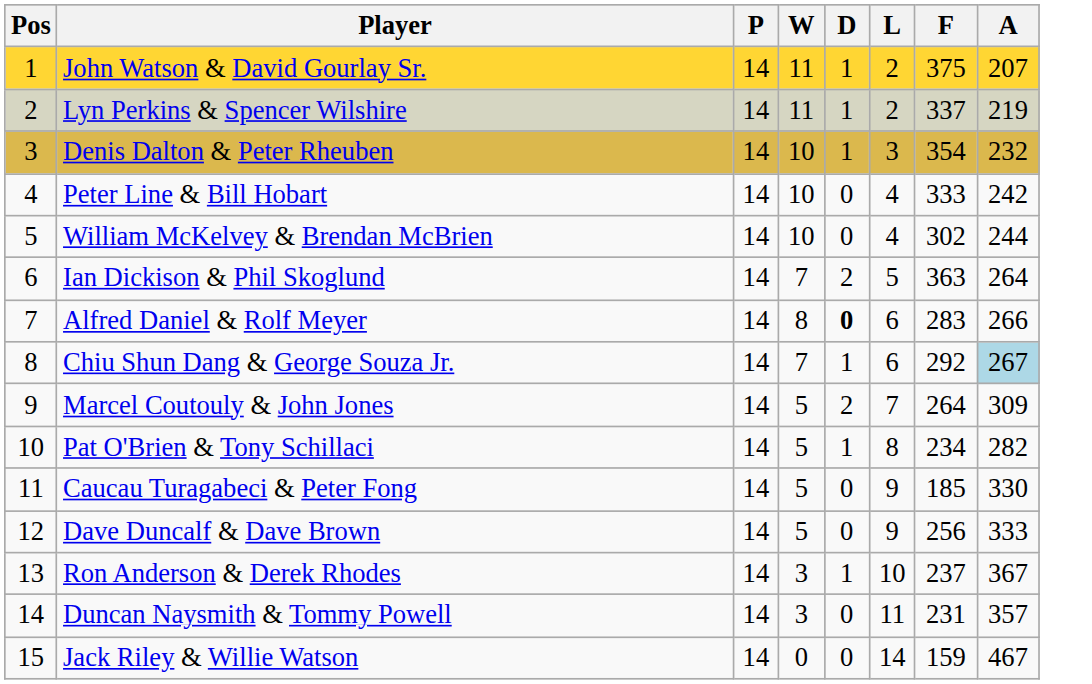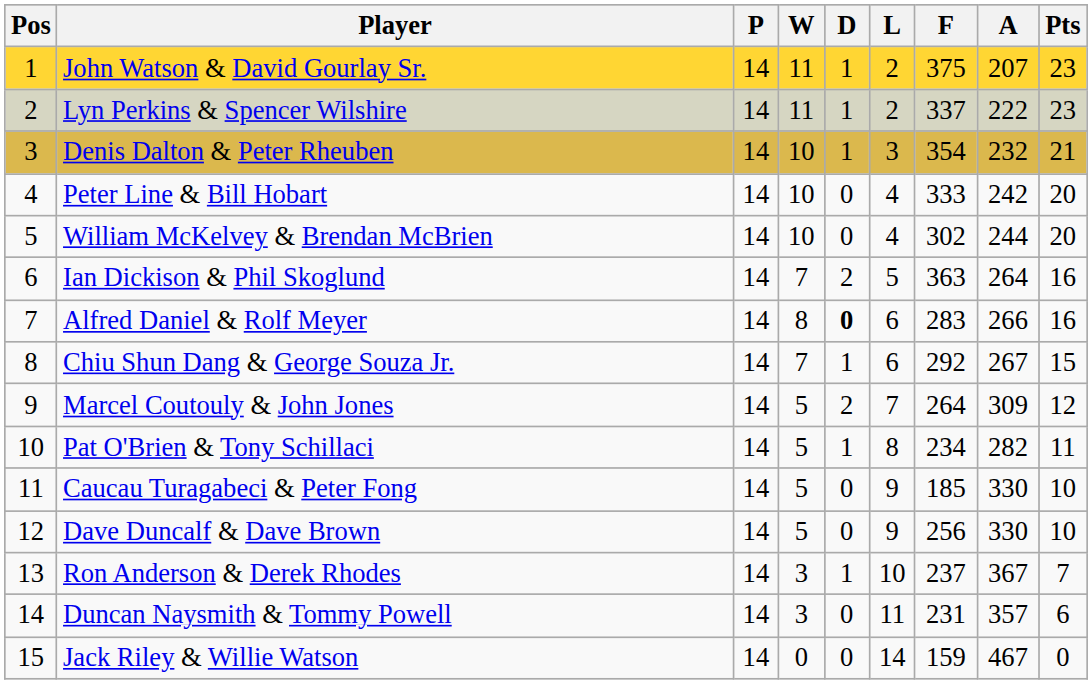 <table class="wikitable" style="font-size: 100%">
 <tr>
 <th width=20>Pos</th>
 <th width=400>Player</th>
 <th width=20>P</th>
 <th width=20>W</th>
 <th width=20>D</th>
 <th width=20>L</th>
 <th width=30>F</th>
 <th width=30>A</th>
+<th width=20>Pts</th>
 </tr>
 <tr align=center style="background: #FFD633;">
 <td>1</td>
 <td align="left"> <a href='#'>John Watson</a> & <a href='#'>David Gourlay Sr.</a></td>
 <td>14</td>
 <td>11</td>
 <td>1</td>
 <td>2</td>
 <td>375</td>
 <td>207</td>
+<td>23</td>
 </tr>
 <tr align=center style="background: #D6D6C2;">
 <td>2</td>
 <td align="left"> <a href='#'>Lyn Perkins</a> & <a href='#'>Spencer Wilshire</a></td>
 <td>14</td>
 <td>11</td>
 <td>1</td>
 <td>2</td>
 <td>337</td>
-<td>219</td>
+<td>222</td>
+<td>23</td>
 </tr>
 <tr align=center style="background: #DBB84D;">
 <td>3</td>
 <td align="left"> <a href='#'>Denis Dalton</a> & <a href='#'>Peter Rheuben</a></td>
 <td>14</td>
 <td>10</td>
 <td>1</td>
 <td>3</td>
 <td>354</td>
 <td>232</td>
+<td>21</td>
 </tr>
 <tr align=center>
 <td>4</td>
 <td align="left"> <a href='#'>Peter Line</a> & <a href='#'>Bill Hobart</a></td>
 <td>14</td>
 <td>10</td>
 <td>0</td>
 <td>4</td>
 <td>333</td>
 <td>242</td>
+<td>20</td>
 </tr>
 <tr align=center>
 <td>5</td>
 <td align="left"> <a href='#'>William McKelvey</a> &  <a href='#'>Brendan McBrien</a></td>
 <td>14</td>
 <td>10</td>
 <td>0</td>
 <td>4</td>
 <td>302</td>
 <td>244</td>
+<td>20</td>
 </tr>
 <tr align=center>
 <td>6</td>
 <td align="left"> <a href='#'>Ian Dickison</a> & <a href='#'>Phil Skoglund</a></td>
 <td>14</td>
 <td>7</td>
 <td>2</td>
 <td>5</td>
 <td>363</td>
 <td>264</td>
+<td>16</td>
 </tr>
 <tr align=center>
 <td>7</td>
 <td align="left"> <a href='#'>Alfred Daniel</a> & <a href='#'>Rolf Meyer</a></td>
 <td>14</td>
 <td>8</td>
 <td><strong>0</strong></td>
 <td>6</td>
 <td>283</td>
 <td>266</td>
+<td>16</td>
 </tr>
 <tr align=center>
 <td>8</td>
 <td align="left"> <a href='#'>Chiu Shun Dang</a> & <a href='#'>George Souza Jr.</a></td>
 <td>14</td>
 <td>7</td>
 <td>1</td>
 <td>6</td>
 <td>292</td>
-<td style="background: lightblue;">267</td>
+<td>267</td>
+<td>15</td>
 </tr>
 <tr align=center>
 <td>9</td>
 <td align="left"> <a href='#'>Marcel Coutouly</a> & <a href='#'>John Jones</a></td>
 <td>14</td>
 <td>5</td>
 <td>2</td>
 <td>7</td>
 <td>264</td>
 <td>309</td>
+<td>12</td>
 </tr>
 <tr align=center>
 <td>10</td>
 <td align="left"> <a href='#'>Pat O'Brien</a> & <a href='#'>Tony Schillaci</a></td>
 <td>14</td>
 <td>5</td>
 <td>1</td>
 <td>8</td>
 <td>234</td>
 <td>282</td>
+<td>11</td>
 </tr>
 <tr align=center>
 <td>11</td>
 <td align="left"> <a href='#'>Caucau Turagabeci</a> & <a href='#'>Peter Fong</a></td>
 <td>14</td>
 <td>5</td>
 <td>0</td>
 <td>9</td>
 <td>185</td>
 <td>330</td>
+<td>10</td>
 </tr>
 <tr align=center>
 <td>12</td>
 <td align="left"> <a href='#'>Dave Duncalf</a> & <a href='#'>Dave Brown</a></td>
 <td>14</td>
 <td>5</td>
 <td>0</td>
 <td>9</td>
 <td>256</td>
-<td>333</td>
+<td>330</td>
+<td>10</td>
 </tr>
 <tr align=center>
 <td>13</td>
 <td align="left"> <a href='#'>Ron Anderson</a> & <a href='#'>Derek Rhodes</a></td>
 <td>14</td>
 <td>3</td>
 <td>1</td>
 <td>10</td>
 <td>237</td>
 <td>367</td>
+<td>7</td>
 </tr>
 <tr align=center>
 <td>14</td>
 <td align="left"> <a href='#'>Duncan Naysmith</a> & <a href='#'>Tommy Powell</a></td>
 <td>14</td>
 <td>3</td>
 <td>0</td>
 <td>11</td>
 <td>231</td>
 <td>357</td>
+<td>6</td>
 </tr>
 <tr align=center>
 <td>15</td>
 <td align="left"> <a href='#'>Jack Riley</a> & <a href='#'>Willie Watson</a></td>
 <td>14</td>
 <td>0</td>
 <td>0</td>
 <td>14</td>
 <td>159</td>
 <td>467</td>
+<td>0</td>
 </tr>
 </table>
